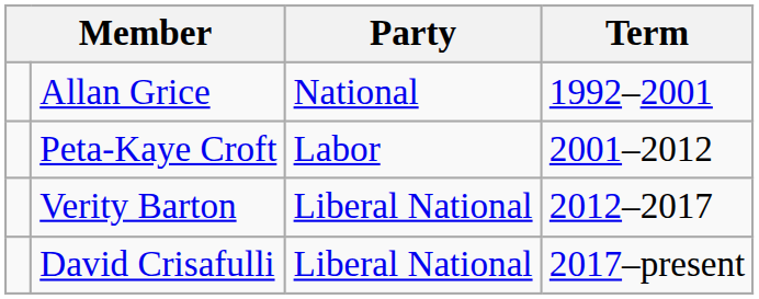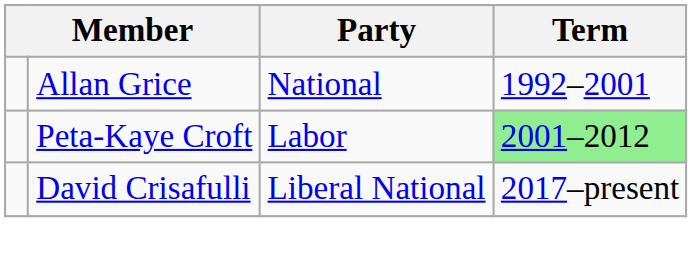 <table class="wikitable">
 <tr>
 <th colspan="2">Member</th>
 <th>Party</th>
 <th>Term</th>
 </tr>
 <tr>
 <td> </td>
 <td><a href='#'>Allan Grice</a></td>
 <td><a href='#'>National</a></td>
 <td><a href='#'>1992</a>–<a href='#'>2001</a></td>
 </tr>
 <tr>
 <td> </td>
 <td><a href='#'>Peta-Kaye Croft</a></td>
 <td><a href='#'>Labor</a></td>
-<td><a href='#'>2001</a>–2012</td>
-</tr>
-<tr>
-<td> </td>
-<td><a href='#'>Verity Barton</a></td>
-<td><a href='#'>Liberal National</a></td>
-<td><a href='#'>2012</a>–2017</td>
+<td style="background: lightgreen;"><a href='#'>2001</a>–2012</td>
 </tr>
 <tr>
 <td> </td>
 <td><a href='#'>David Crisafulli</a></td>
 <td><a href='#'>Liberal National</a></td>
 <td><a href='#'>2017</a>–present</td>
 </tr>
 </table>
